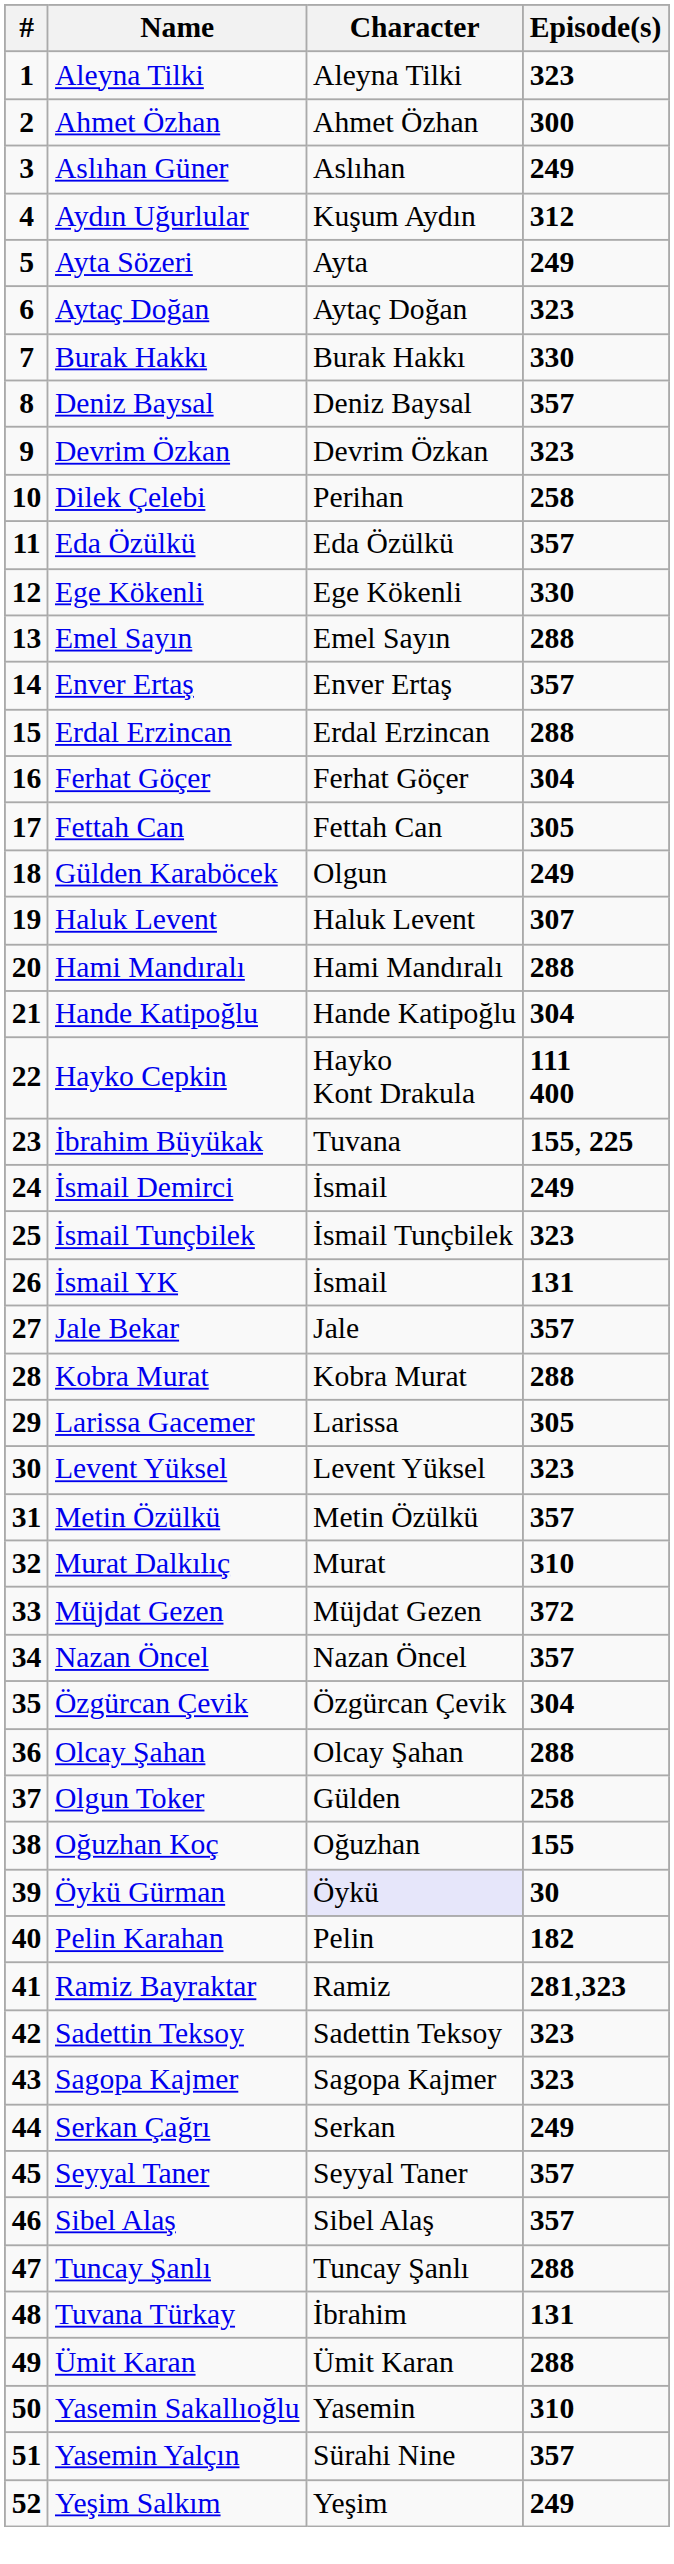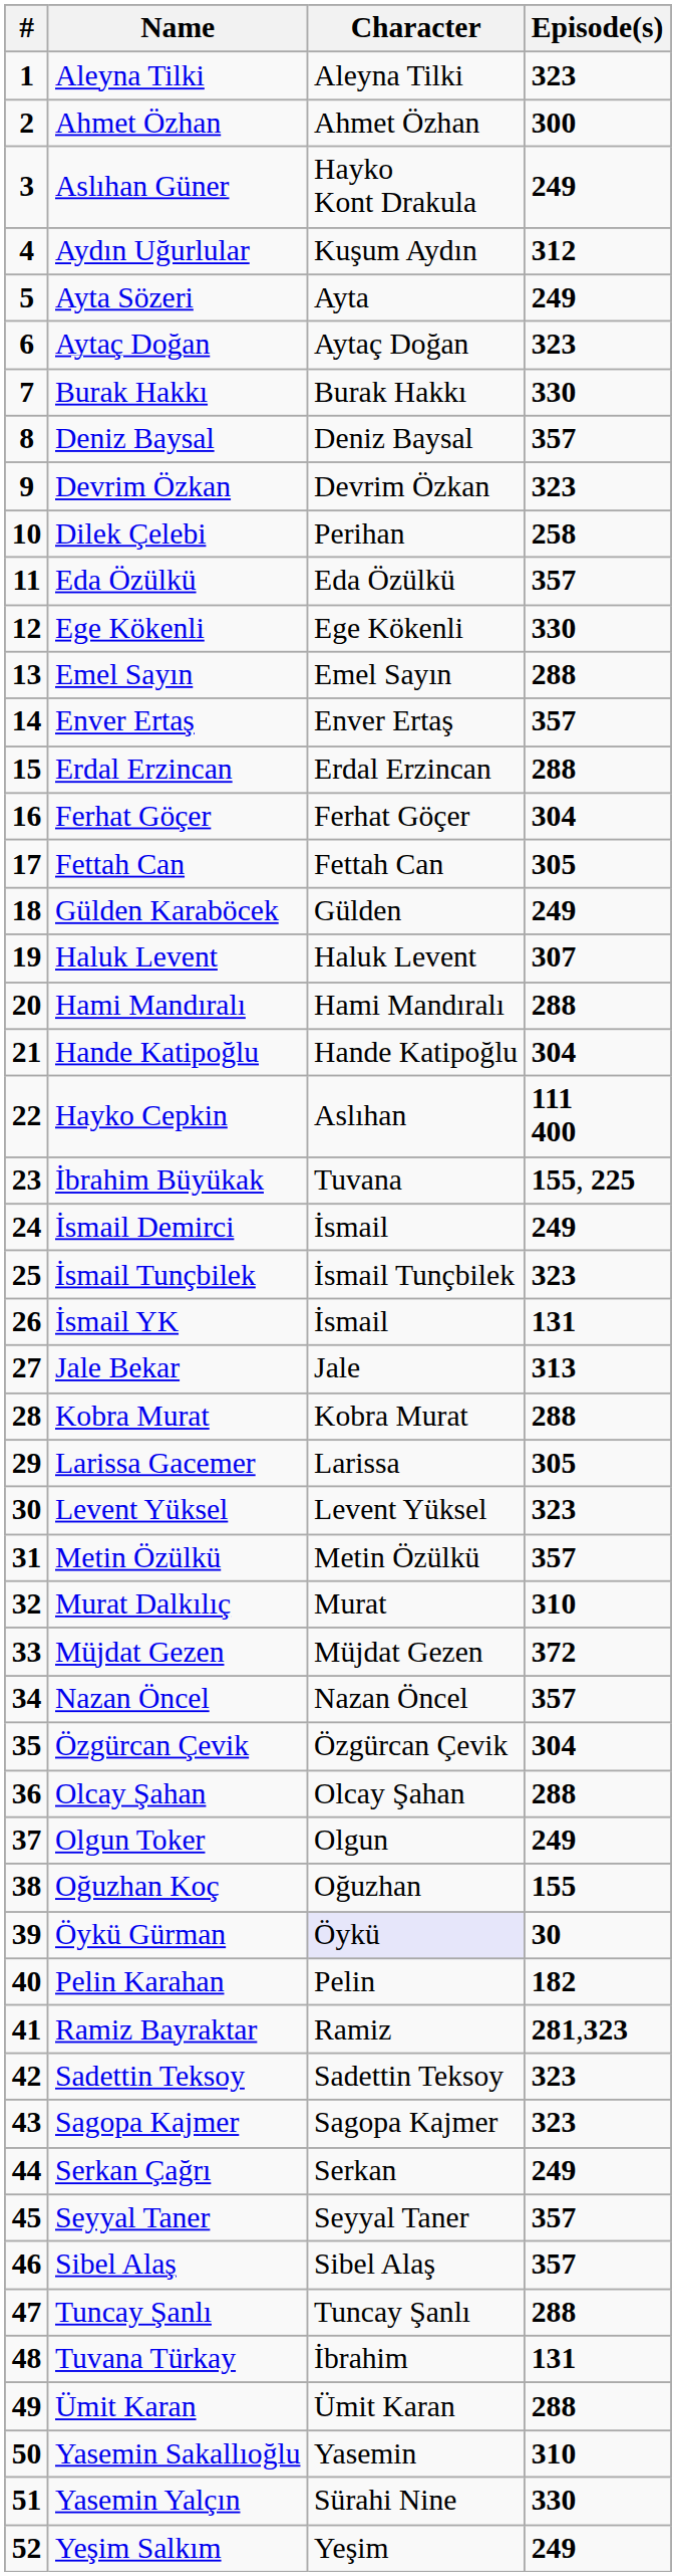 <table class="wikitable" style="text-align:left">
 <tr>
 <th>#</th>
 <th>Name</th>
 <th>Character</th>
 <th>Episode(s)</th>
 </tr>
 <tr>
 <td align=center><strong>1</strong></td>
 <td><a href='#'>Aleyna Tilki</a></td>
 <td>Aleyna Tilki</td>
 <td><strong>323</strong></td>
 </tr>
 <tr>
 <td align=center><strong>2</strong></td>
 <td><a href='#'>Ahmet Özhan</a></td>
 <td>Ahmet Özhan</td>
 <td><strong>300</strong></td>
 </tr>
 <tr>
 <td align=center><strong>3</strong></td>
 <td><a href='#'>Aslıhan Güner</a></td>
-<td>Aslıhan</td>
+<td>Hayko<br>Kont Drakula</td>
 <td><strong>249</strong></td>
 </tr>
 <tr>
 <td align=center><strong>4</strong></td>
 <td><a href='#'>Aydın Uğurlular</a></td>
 <td>Kuşum Aydın</td>
 <td><strong>312</strong></td>
 </tr>
 <tr>
 <td align=center><strong>5</strong></td>
 <td><a href='#'>Ayta Sözeri</a></td>
 <td>Ayta</td>
 <td><strong>249</strong></td>
 </tr>
 <tr>
 <td align=center><strong>6</strong></td>
 <td><a href='#'>Aytaç Doğan</a></td>
 <td>Aytaç Doğan</td>
 <td><strong>323</strong></td>
 </tr>
 <tr>
 <td align=center><strong>7</strong></td>
 <td><a href='#'>Burak Hakkı</a></td>
 <td>Burak Hakkı</td>
 <td><strong>330</strong></td>
 </tr>
 <tr>
 <td align=center><strong>8</strong></td>
 <td><a href='#'>Deniz Baysal</a></td>
 <td>Deniz Baysal</td>
 <td><strong>357</strong></td>
 </tr>
 <tr>
 <td align=center><strong>9</strong></td>
 <td><a href='#'>Devrim Özkan</a></td>
 <td>Devrim Özkan</td>
 <td><strong>323</strong></td>
 </tr>
 <tr>
 <td align=center><strong>10</strong></td>
 <td><a href='#'>Dilek Çelebi</a></td>
 <td>Perihan</td>
 <td><strong>258</strong></td>
 </tr>
 <tr>
 <td align=center><strong>11</strong></td>
 <td><a href='#'>Eda Özülkü</a></td>
 <td>Eda Özülkü</td>
 <td><strong>357</strong></td>
 </tr>
 <tr>
 <td align=center><strong>12</strong></td>
 <td><a href='#'>Ege Kökenli</a></td>
 <td>Ege Kökenli</td>
 <td><strong>330</strong></td>
 </tr>
 <tr>
 <td align=center><strong>13</strong></td>
 <td><a href='#'>Emel Sayın</a></td>
 <td>Emel Sayın</td>
 <td><strong>288</strong></td>
 </tr>
 <tr>
 <td align=center><strong>14</strong></td>
 <td><a href='#'>Enver Ertaş</a></td>
 <td>Enver Ertaş</td>
 <td><strong>357</strong></td>
 </tr>
 <tr>
 <td align=center><strong>15</strong></td>
 <td><a href='#'>Erdal Erzincan</a></td>
 <td>Erdal Erzincan</td>
 <td><strong>288</strong></td>
 </tr>
 <tr>
 <td align=center><strong>16</strong></td>
 <td><a href='#'>Ferhat Göçer</a></td>
 <td>Ferhat Göçer</td>
 <td><strong>304</strong></td>
 </tr>
 <tr>
 <td align=center><strong>17</strong></td>
 <td><a href='#'>Fettah Can</a></td>
 <td>Fettah Can</td>
 <td><strong>305</strong></td>
 </tr>
 <tr>
 <td align=center><strong>18</strong></td>
 <td><a href='#'>Gülden Karaböcek</a></td>
-<td>Olgun</td>
+<td>Gülden</td>
 <td><strong>249</strong></td>
 </tr>
 <tr>
 <td align=center><strong>19</strong></td>
 <td><a href='#'>Haluk Levent</a></td>
 <td>Haluk Levent</td>
 <td><strong>307</strong></td>
 </tr>
 <tr>
 <td align=center><strong>20</strong></td>
 <td><a href='#'>Hami Mandıralı</a></td>
 <td>Hami Mandıralı</td>
 <td><strong>288</strong></td>
 </tr>
 <tr>
 <td align=center><strong>21</strong></td>
 <td><a href='#'>Hande Katipoğlu</a></td>
 <td>Hande Katipoğlu</td>
 <td><strong>304</strong></td>
 </tr>
 <tr>
 <td align=center><strong>22</strong></td>
 <td><a href='#'>Hayko Cepkin</a></td>
-<td>Hayko<br>Kont Drakula</td>
+<td>Aslıhan</td>
 <td><strong>111</strong><br><strong>400</strong></td>
 </tr>
 <tr>
 <td align=center><strong>23</strong></td>
 <td><a href='#'>İbrahim Büyükak</a></td>
 <td>Tuvana</td>
 <td><strong>155</strong>, <strong>225</strong></td>
 </tr>
 <tr>
 <td align=center><strong>24</strong></td>
 <td><a href='#'>İsmail Demirci</a></td>
 <td>İsmail</td>
 <td><strong>249</strong></td>
 </tr>
 <tr>
 <td align=center><strong>25</strong></td>
 <td><a href='#'>İsmail Tunçbilek</a></td>
 <td>İsmail Tunçbilek</td>
 <td><strong>323</strong></td>
 </tr>
 <tr>
 <td align=center><strong>26</strong></td>
 <td><a href='#'>İsmail YK</a></td>
 <td>İsmail</td>
 <td><strong>131</strong></td>
 </tr>
 <tr>
 <td align=center><strong>27</strong></td>
 <td><a href='#'>Jale Bekar</a></td>
 <td>Jale</td>
-<td><strong>357</strong></td>
+<td><strong>313</strong></td>
 </tr>
 <tr>
 <td align=center><strong>28</strong></td>
 <td><a href='#'>Kobra Murat</a></td>
 <td>Kobra Murat</td>
 <td><strong>288</strong></td>
 </tr>
 <tr>
 <td align=center><strong>29</strong></td>
 <td><a href='#'>Larissa Gacemer</a></td>
 <td>Larissa</td>
 <td><strong>305</strong></td>
 </tr>
 <tr>
 <td align=center><strong>30</strong></td>
 <td><a href='#'>Levent Yüksel</a></td>
 <td>Levent Yüksel</td>
 <td><strong>323</strong></td>
 </tr>
 <tr>
 <td align=center><strong>31</strong></td>
 <td><a href='#'>Metin Özülkü</a></td>
 <td>Metin Özülkü</td>
 <td><strong>357</strong></td>
 </tr>
 <tr>
 <td align=center><strong>32</strong></td>
 <td><a href='#'>Murat Dalkılıç</a></td>
 <td>Murat</td>
 <td><strong>310</strong></td>
 </tr>
 <tr>
 <td align=center><strong>33</strong></td>
 <td><a href='#'>Müjdat Gezen</a></td>
 <td>Müjdat Gezen</td>
 <td><strong>372</strong></td>
 </tr>
 <tr>
 <td align=center><strong>34</strong></td>
 <td><a href='#'>Nazan Öncel</a></td>
 <td>Nazan Öncel</td>
 <td><strong>357</strong></td>
 </tr>
 <tr>
 <td align=center><strong>35</strong></td>
 <td><a href='#'>Özgürcan Çevik</a></td>
 <td>Özgürcan Çevik</td>
 <td><strong>304</strong></td>
 </tr>
 <tr>
 <td align=center><strong>36</strong></td>
 <td><a href='#'>Olcay Şahan</a></td>
 <td>Olcay Şahan</td>
 <td><strong>288</strong></td>
 </tr>
 <tr>
 <td align=center><strong>37</strong></td>
 <td><a href='#'>Olgun Toker</a></td>
-<td>Gülden</td>
-<td><strong>258</strong></td>
+<td>Olgun</td>
+<td><strong>249</strong></td>
 </tr>
 <tr>
 <td align=center><strong>38</strong></td>
 <td><a href='#'>Oğuzhan Koç</a></td>
 <td>Oğuzhan</td>
 <td><strong>155</strong></td>
 </tr>
 <tr>
 <td align=center><strong>39</strong></td>
 <td><a href='#'>Öykü Gürman</a></td>
 <td style="background: lavender;">Öykü</td>
 <td><strong>30</strong></td>
 </tr>
 <tr>
 <td align=center><strong>40</strong></td>
 <td><a href='#'>Pelin Karahan</a></td>
 <td>Pelin</td>
 <td><strong>182</strong></td>
 </tr>
 <tr>
 <td align=center><strong>41</strong></td>
 <td><a href='#'>Ramiz Bayraktar</a></td>
 <td>Ramiz</td>
 <td><strong>281</strong>,<strong>323</strong></td>
 </tr>
 <tr>
 <td align=center><strong>42</strong></td>
 <td><a href='#'>Sadettin Teksoy</a></td>
 <td>Sadettin Teksoy</td>
 <td><strong>323</strong></td>
 </tr>
 <tr>
 <td align=center><strong>43</strong></td>
 <td><a href='#'>Sagopa Kajmer</a></td>
 <td>Sagopa Kajmer</td>
 <td><strong>323</strong></td>
 </tr>
 <tr>
 <td align=center><strong>44</strong></td>
 <td><a href='#'>Serkan Çağrı</a></td>
 <td>Serkan</td>
 <td><strong>249</strong></td>
 </tr>
 <tr>
 <td align=center><strong>45</strong></td>
 <td><a href='#'>Seyyal Taner</a></td>
 <td>Seyyal Taner</td>
 <td><strong>357</strong></td>
 </tr>
 <tr>
 <td align=center><strong>46</strong></td>
 <td><a href='#'>Sibel Alaş</a></td>
 <td>Sibel Alaş</td>
 <td><strong>357</strong></td>
 </tr>
 <tr>
 <td align=center><strong>47</strong></td>
 <td><a href='#'>Tuncay Şanlı</a></td>
 <td>Tuncay Şanlı</td>
 <td><strong>288</strong></td>
 </tr>
 <tr>
 <td align=center><strong>48</strong></td>
 <td><a href='#'>Tuvana Türkay</a></td>
 <td>İbrahim</td>
 <td><strong>131</strong></td>
 </tr>
 <tr>
 <td align=center><strong>49</strong></td>
 <td><a href='#'>Ümit Karan</a></td>
 <td>Ümit Karan</td>
 <td><strong>288</strong></td>
 </tr>
 <tr>
 <td align=center><strong>50</strong></td>
 <td><a href='#'>Yasemin Sakallıoğlu</a></td>
 <td>Yasemin</td>
 <td><strong>310</strong></td>
 </tr>
 <tr>
 <td align=center><strong>51</strong></td>
 <td><a href='#'>Yasemin Yalçın</a></td>
 <td>Sürahi Nine</td>
-<td><strong>357</strong></td>
+<td><strong>330</strong></td>
 </tr>
 <tr>
 <td align=center><strong>52</strong></td>
 <td><a href='#'>Yeşim Salkım</a></td>
 <td>Yeşim</td>
 <td><strong>249</strong></td>
 </tr>
 </table>
